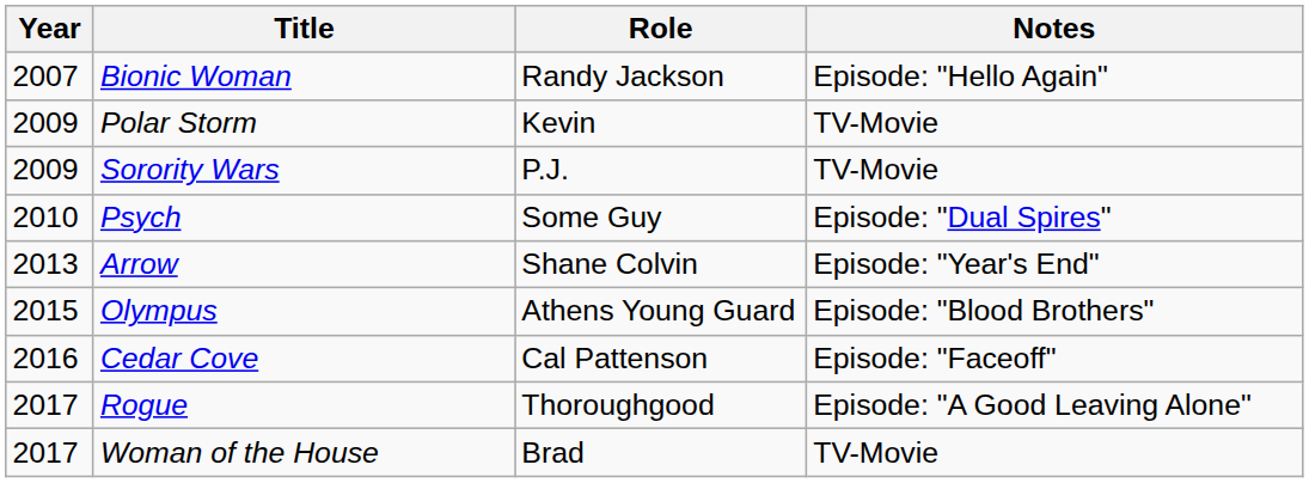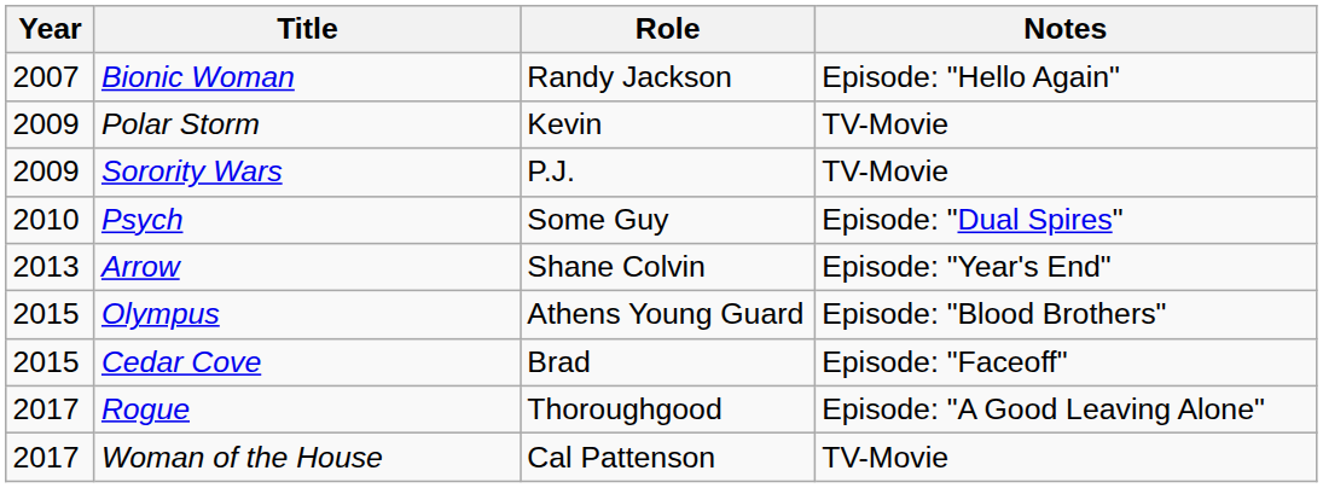 <table class="wikitable sortable">
 <tr>
 <th style="width:40px;">Year</th>
 <th style="width:220px;">Title</th>
 <th style="width:150px;">Role</th>
 <th style="width:260px;">Notes</th>
 </tr>
 <tr>
 <td>2007</td>
 <td><em><a href='#'>Bionic Woman</a></em></td>
 <td>Randy Jackson</td>
 <td>Episode: "Hello Again"</td>
 </tr>
 <tr>
 <td>2009</td>
 <td><em>Polar Storm</em></td>
 <td>Kevin</td>
 <td>TV-Movie</td>
 </tr>
 <tr>
 <td>2009</td>
 <td><em><a href='#'>Sorority Wars</a></em></td>
 <td>P.J.</td>
 <td>TV-Movie</td>
 </tr>
 <tr>
 <td>2010</td>
 <td><em><a href='#'>Psych</a></em></td>
 <td>Some Guy</td>
 <td>Episode: "<a href='#'>Dual Spires</a>"</td>
 </tr>
 <tr>
 <td>2013</td>
 <td><em><a href='#'>Arrow</a></em></td>
 <td>Shane Colvin</td>
 <td>Episode: "Year's End"</td>
 </tr>
 <tr>
 <td>2015</td>
 <td><em><a href='#'>Olympus</a></em></td>
 <td>Athens Young Guard</td>
 <td>Episode: "Blood Brothers"</td>
 </tr>
 <tr>
-<td>2016</td>
+<td>2015</td>
 <td><em><a href='#'>Cedar Cove</a></em></td>
-<td>Cal Pattenson</td>
+<td>Brad</td>
 <td>Episode: "Faceoff"</td>
 </tr>
 <tr>
 <td>2017</td>
 <td><em><a href='#'>Rogue</a></em></td>
 <td>Thoroughgood</td>
 <td>Episode: "A Good Leaving Alone"</td>
 </tr>
 <tr>
 <td>2017</td>
 <td><em>Woman of the House</em></td>
-<td>Brad</td>
+<td>Cal Pattenson</td>
 <td>TV-Movie</td>
 </tr>
 </table>
